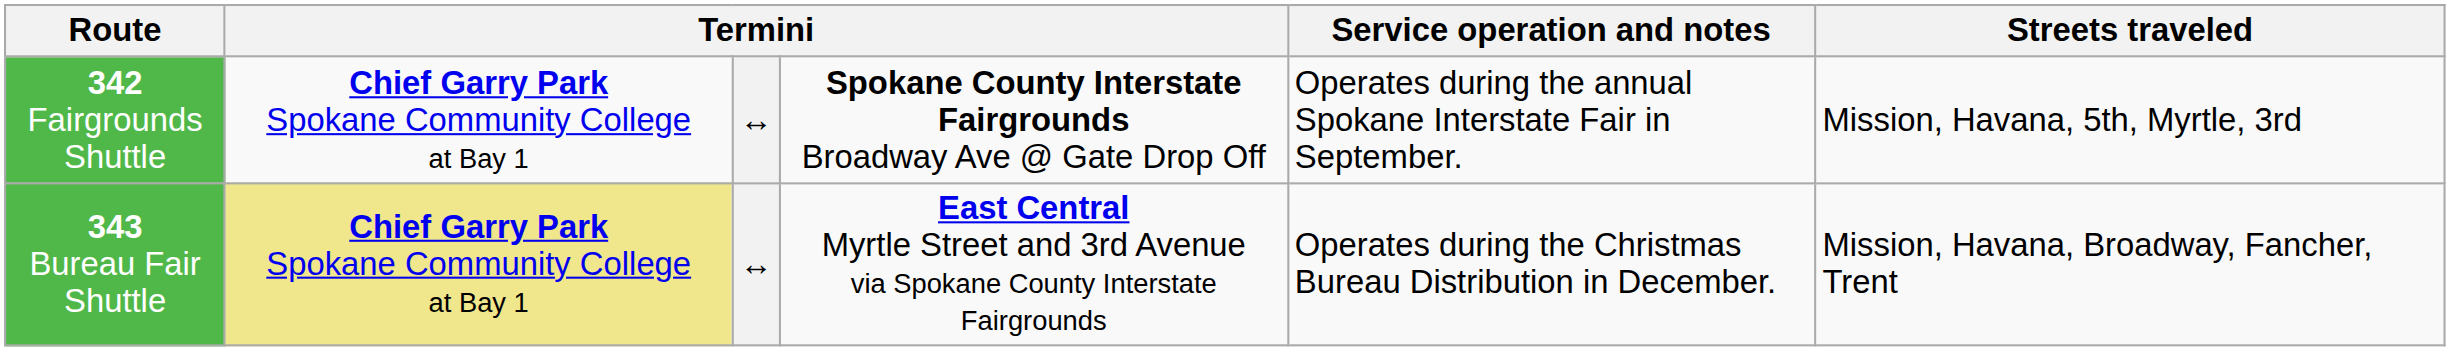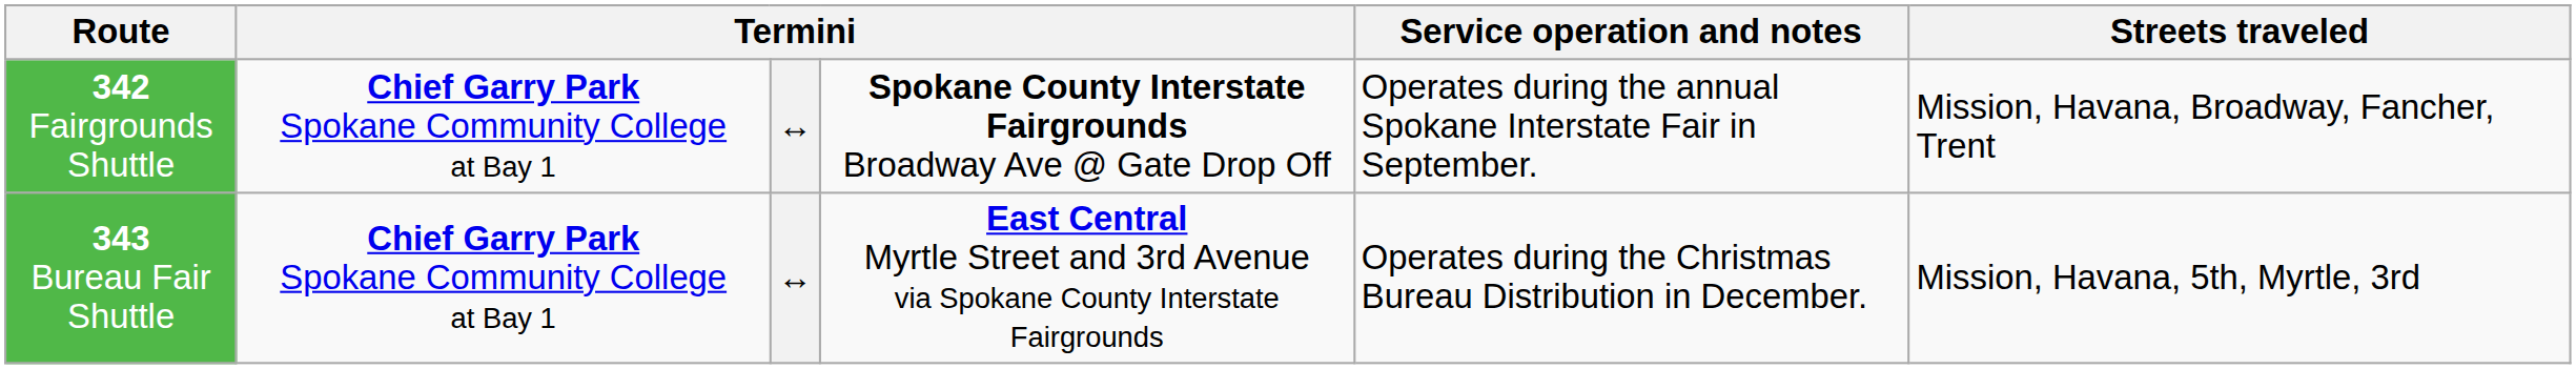 <table class=wikitable style="font-size: 100%;" text-valign="center"|>
 <tr>
 <th width="100px">Route</th>
 <th colspan=3>Termini</th>
 <th width="250px">Service operation and notes</th>
 <th width="300px">Streets traveled</th>
 </tr>
 <tr>
 <td style="background:#50b848; color:white" align="center" valign=center><div><strong>342</strong><br>Fairgrounds Shuttle</div></td>
 <td ! width="240px" align="center"><strong><a href='#'>Chief Garry Park</a></strong><br><a href='#'>Spokane Community College</a><br><small>at Bay 1</small></td>
 <th><span>↔</span></th>
 <td ! width="240px" align="center"><strong>Spokane County Interstate Fairgrounds</strong><br>Broadway Ave @ Gate Drop Off</td>
 <td>Operates during the annual Spokane Interstate Fair in September.</td>
-<td>Mission, Havana, 5th, Myrtle, 3rd</td>
+<td>Mission, Havana, Broadway, Fancher, Trent</td>
 </tr>
 <tr>
 <td style="background:#50b848; color:white" align="center" valign=center><div><strong>343</strong><br>Bureau Fair Shuttle</div></td>
-<td ! width="240px" align="center" style="background: khaki;"><strong><a href='#'>Chief Garry Park</a><br></strong><a href='#'>Spokane Community College</a><br><small>at Bay 1</small></td>
+<td ! width="240px" align="center"><strong><a href='#'>Chief Garry Park</a><br></strong><a href='#'>Spokane Community College</a><br><small>at Bay 1</small></td>
 <th><span>↔</span></th>
 <td ! width="240px" align="center"><strong><a href='#'>East Central</a></strong><br>Myrtle Street and 3rd Avenue<br><small>via Spokane County Interstate Fairgrounds</small></td>
 <td>Operates during the Christmas Bureau Distribution in December.</td>
-<td>Mission, Havana, Broadway, Fancher, Trent</td>
+<td>Mission, Havana, 5th, Myrtle, 3rd</td>
 </tr>
 </table>
